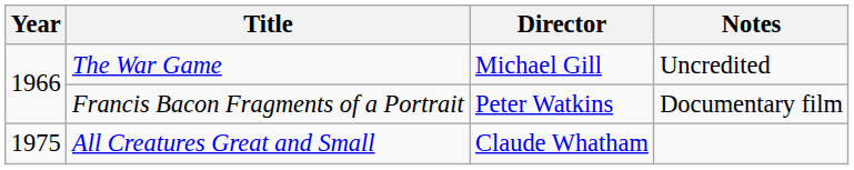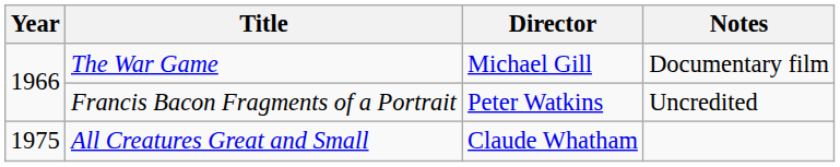 <table class="wikitable">
 <tr>
 <th>Year</th>
 <th>Title</th>
 <th>Director</th>
 <th>Notes</th>
 </tr>
 <tr>
 <td rowspan=2>1966</td>
 <td><em><a href='#'>The War Game</a></em></td>
 <td><a href='#'>Michael Gill</a></td>
-<td>Uncredited</td>
+<td>Documentary film</td>
 </tr>
 <tr>
 <td><em>Francis Bacon Fragments of a Portrait</em></td>
 <td><a href='#'>Peter Watkins</a></td>
-<td>Documentary film</td>
+<td>Uncredited</td>
 </tr>
 <tr>
 <td>1975</td>
 <td><em><a href='#'>All Creatures Great and Small</a></em></td>
 <td><a href='#'>Claude Whatham</a></td>
 <td></td>
 </tr>
 </table>
